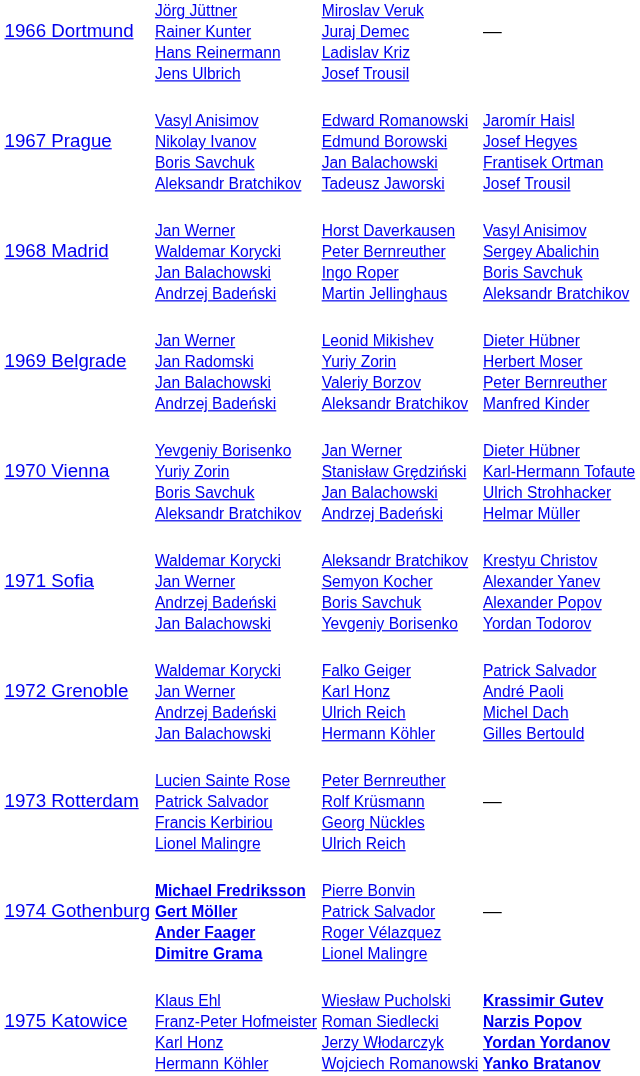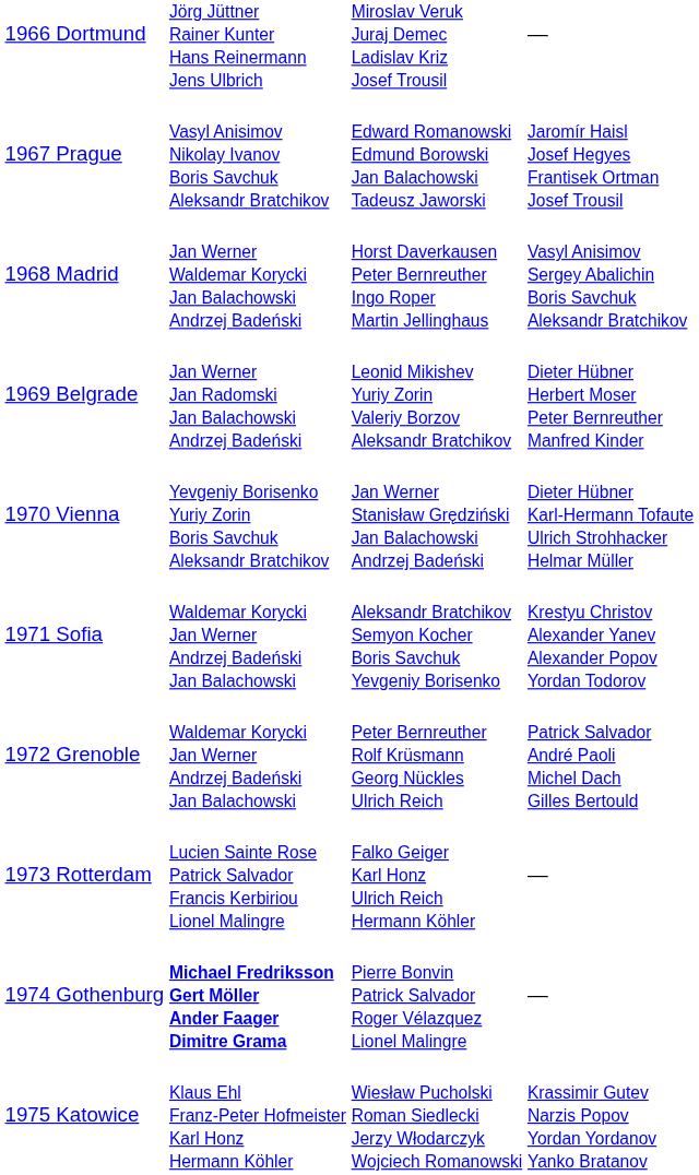 <table>
 <tr>
 <td><a href='#'>1966 Dortmund</a><br></td>
 <td><br><small><a href='#'>Jörg Jüttner</a><br><a href='#'>Rainer Kunter</a><br><a href='#'>Hans Reinermann</a><br><a href='#'>Jens Ulbrich</a></small></td>
 <td><br><small><a href='#'>Miroslav Veruk</a><br><a href='#'>Juraj Demec</a><br><a href='#'>Ladislav Kriz</a><br><a href='#'>Josef Trousil</a></small></td>
 <td>—</td>
 </tr>
 <tr>
 <td><a href='#'>1967 Prague</a><br></td>
 <td><br><small><a href='#'>Vasyl Anisimov</a><br><a href='#'>Nikolay Ivanov</a><br><a href='#'>Boris Savchuk</a><br><a href='#'>Aleksandr Bratchikov</a></small></td>
 <td><br><small><a href='#'>Edward Romanowski</a><br><a href='#'>Edmund Borowski</a><br><a href='#'>Jan Balachowski</a><br><a href='#'>Tadeusz Jaworski</a></small></td>
 <td><br><small><a href='#'>Jaromír Haisl</a><br><a href='#'>Josef Hegyes</a><br><a href='#'>Frantisek Ortman</a><br><a href='#'>Josef Trousil</a></small></td>
 </tr>
 <tr>
 <td><a href='#'>1968 Madrid</a><br></td>
 <td><br><small><a href='#'>Jan Werner</a><br><a href='#'>Waldemar Korycki</a><br><a href='#'>Jan Balachowski</a><br><a href='#'>Andrzej Badeński</a></small></td>
 <td><br><small><a href='#'>Horst Daverkausen</a><br><a href='#'>Peter Bernreuther</a><br><a href='#'>Ingo Roper</a><br><a href='#'>Martin Jellinghaus</a></small></td>
 <td><br><small><a href='#'>Vasyl Anisimov</a><br><a href='#'>Sergey Abalichin</a><br><a href='#'>Boris Savchuk</a><br><a href='#'>Aleksandr Bratchikov</a></small></td>
 </tr>
 <tr>
 <td><a href='#'>1969 Belgrade</a><br></td>
 <td><br><small><a href='#'>Jan Werner</a><br><a href='#'>Jan Radomski</a><br><a href='#'>Jan Balachowski</a><br><a href='#'>Andrzej Badeński</a></small></td>
 <td><br><small><a href='#'>Leonid Mikishev</a><br><a href='#'>Yuriy Zorin</a><br><a href='#'>Valeriy Borzov</a><br><a href='#'>Aleksandr Bratchikov</a></small></td>
 <td><br><small><a href='#'>Dieter Hübner</a><br><a href='#'>Herbert Moser</a><br><a href='#'>Peter Bernreuther</a><br><a href='#'>Manfred Kinder</a></small></td>
 </tr>
 <tr>
 <td><a href='#'>1970 Vienna</a><br></td>
 <td><br><small><a href='#'>Yevgeniy Borisenko</a><br><a href='#'>Yuriy Zorin</a><br><a href='#'>Boris Savchuk</a><br><a href='#'>Aleksandr Bratchikov</a></small></td>
 <td><br><small><a href='#'>Jan Werner</a><br><a href='#'>Stanisław Grędziński</a><br><a href='#'>Jan Balachowski</a><br><a href='#'>Andrzej Badeński</a></small></td>
 <td><br><small><a href='#'>Dieter Hübner</a><br><a href='#'>Karl-Hermann Tofaute</a><br><a href='#'>Ulrich Strohhacker</a><br><a href='#'>Helmar Müller</a></small></td>
 </tr>
 <tr>
 <td><a href='#'>1971 Sofia</a><br></td>
 <td><br><small><a href='#'>Waldemar Korycki</a><br><a href='#'>Jan Werner</a><br><a href='#'>Andrzej Badeński</a><br><a href='#'>Jan Balachowski</a></small></td>
 <td><br><small><a href='#'>Aleksandr Bratchikov</a><br><a href='#'>Semyon Kocher</a><br><a href='#'>Boris Savchuk</a><br><a href='#'>Yevgeniy Borisenko</a></small></td>
 <td><br><small><a href='#'>Krestyu Christov</a><br><a href='#'>Alexander Yanev</a><br><a href='#'>Alexander Popov</a><br><a href='#'>Yordan Todorov</a></small></td>
 </tr>
 <tr>
 <td><a href='#'>1972 Grenoble</a><br></td>
 <td><br><small><a href='#'>Waldemar Korycki</a><br><a href='#'>Jan Werner</a><br><a href='#'>Andrzej Badeński</a><br><a href='#'>Jan Balachowski</a></small></td>
-<td><br><small><a href='#'>Falko Geiger</a><br><a href='#'>Karl Honz</a><br><a href='#'>Ulrich Reich</a><br><a href='#'>Hermann Köhler</a></small></td>
+<td><br><small><a href='#'>Peter Bernreuther</a><br><a href='#'>Rolf Krüsmann</a><br><a href='#'>Georg Nückles</a><br><a href='#'>Ulrich Reich</a></small></td>
 <td><br><small><a href='#'>Patrick Salvador</a><br><a href='#'>André Paoli</a><br><a href='#'>Michel Dach</a><br><a href='#'>Gilles Bertould</a></small></td>
 </tr>
 <tr>
 <td><a href='#'>1973 Rotterdam</a><br></td>
 <td><br><small><a href='#'>Lucien Sainte Rose</a><br><a href='#'>Patrick Salvador</a><br><a href='#'>Francis Kerbiriou</a><br><a href='#'>Lionel Malingre</a></small></td>
-<td><br><small><a href='#'>Peter Bernreuther</a><br><a href='#'>Rolf Krüsmann</a><br><a href='#'>Georg Nückles</a><br><a href='#'>Ulrich Reich</a></small></td>
+<td><br><small><a href='#'>Falko Geiger</a><br><a href='#'>Karl Honz</a><br><a href='#'>Ulrich Reich</a><br><a href='#'>Hermann Köhler</a></small></td>
 <td>—</td>
 </tr>
 <tr>
 <td><a href='#'>1974 Gothenburg</a><br></td>
 <td><strong><br><small><a href='#'>Michael Fredriksson</a><br><a href='#'>Gert Möller</a><br><a href='#'>Ander Faager</a><br><a href='#'>Dimitre Grama</a></small></strong></td>
 <td><br><small><a href='#'>Pierre Bonvin</a><br><a href='#'>Patrick Salvador</a><br><a href='#'>Roger Vélazquez</a><br><a href='#'>Lionel Malingre</a></small></td>
 <td>—</td>
 </tr>
 <tr>
 <td><a href='#'>1975 Katowice</a><br></td>
 <td><br><small><a href='#'>Klaus Ehl</a><br><a href='#'>Franz-Peter Hofmeister</a><br><a href='#'>Karl Honz</a><br><a href='#'>Hermann Köhler</a></small></td>
 <td><br><small><a href='#'>Wiesław Pucholski</a><br><a href='#'>Roman Siedlecki</a><br><a href='#'>Jerzy Włodarczyk</a><br><a href='#'>Wojciech Romanowski</a></small></td>
-<td><strong><br><small><a href='#'>Krassimir Gutev</a><br><a href='#'>Narzis Popov</a><br><a href='#'>Yordan Yordanov</a><br><a href='#'>Yanko Bratanov</a></small></strong></td>
+<td><br><small><a href='#'>Krassimir Gutev</a><br><a href='#'>Narzis Popov</a><br><a href='#'>Yordan Yordanov</a><br><a href='#'>Yanko Bratanov</a></small></td>
 </tr>
 <tr>
 </tr>
 </table>
